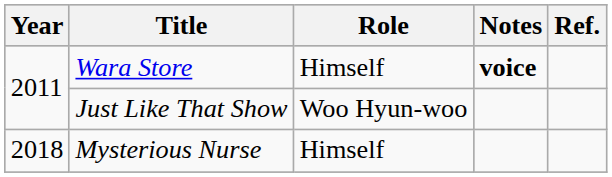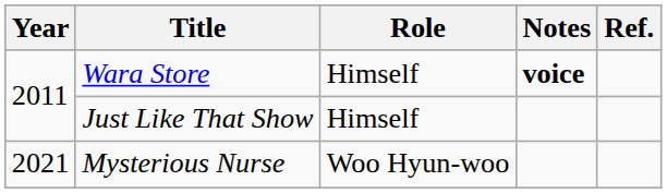 <table class="wikitable">
 <tr>
 <th>Year</th>
 <th>Title</th>
 <th>Role</th>
 <th>Notes</th>
 <th>Ref.</th>
 </tr>
 <tr>
 <td rowspan="2">2011</td>
 <td><em><a href='#'>Wara Store</a></em></td>
 <td>Himself</td>
 <td><strong>voice</strong></td>
 <td></td>
 </tr>
 <tr>
 <td><em>Just Like That Show</em></td>
+<td>Himself</td>
+<td></td>
+<td></td>
+</tr>
+<tr>
+<td>2021</td>
+<td><em>Mysterious Nurse</em></td>
 <td>Woo Hyun-woo</td>
 <td></td>
 <td></td>
 </tr>
-<tr>
-<td>2018</td>
-<td><em>Mysterious Nurse</em></td>
-<td>Himself</td>
-<td></td>
-<td></td>
-</tr>
 </table>
